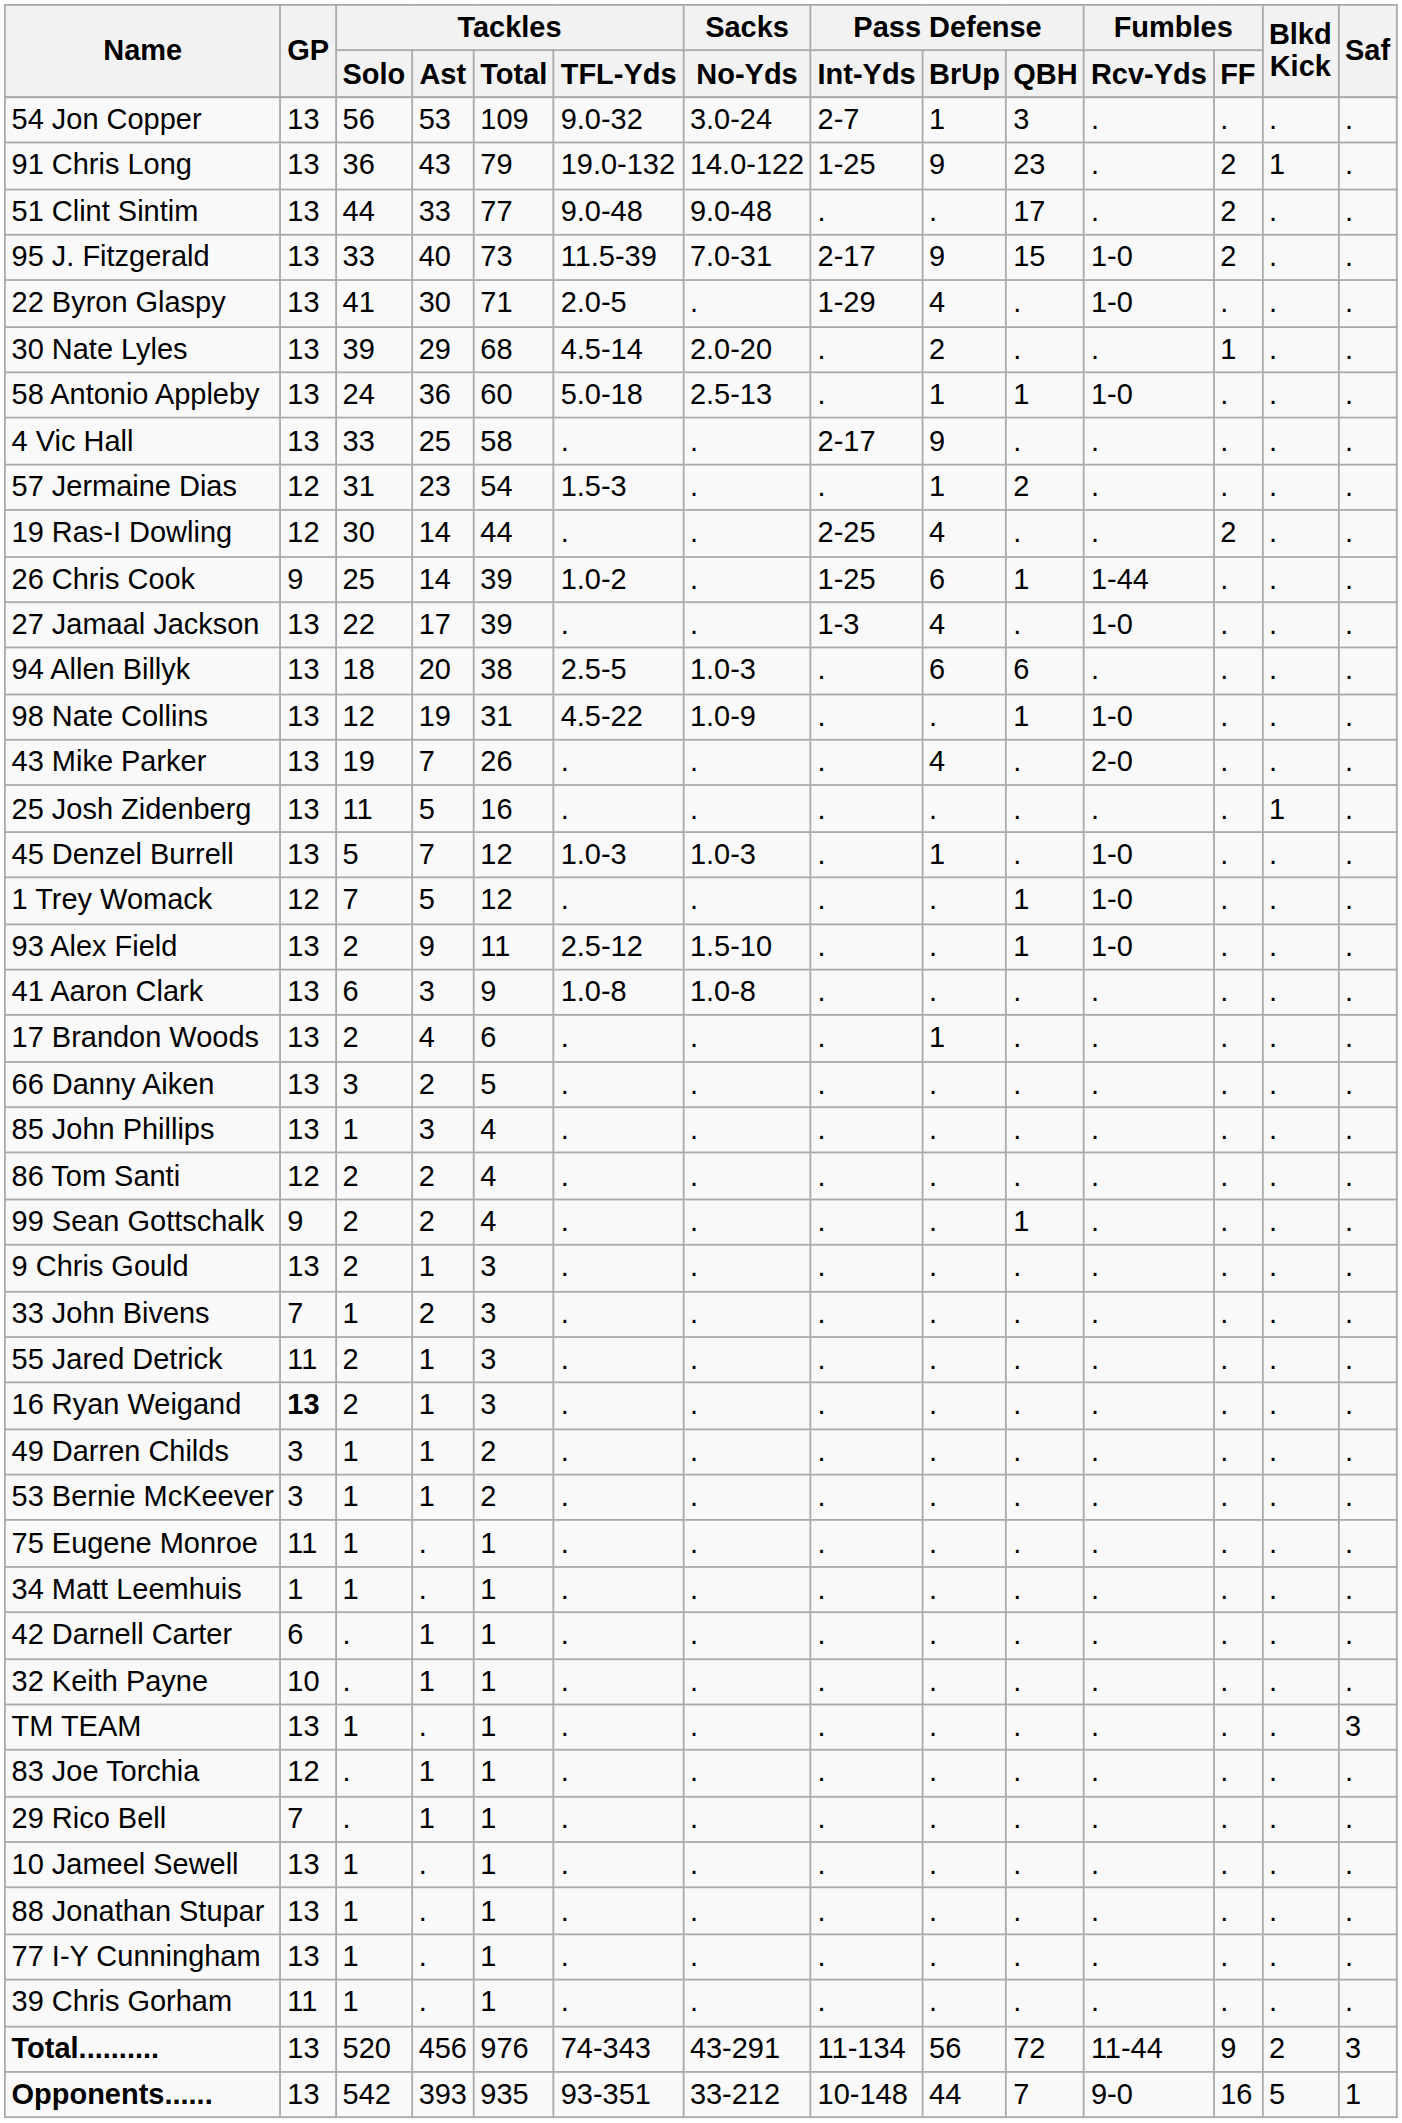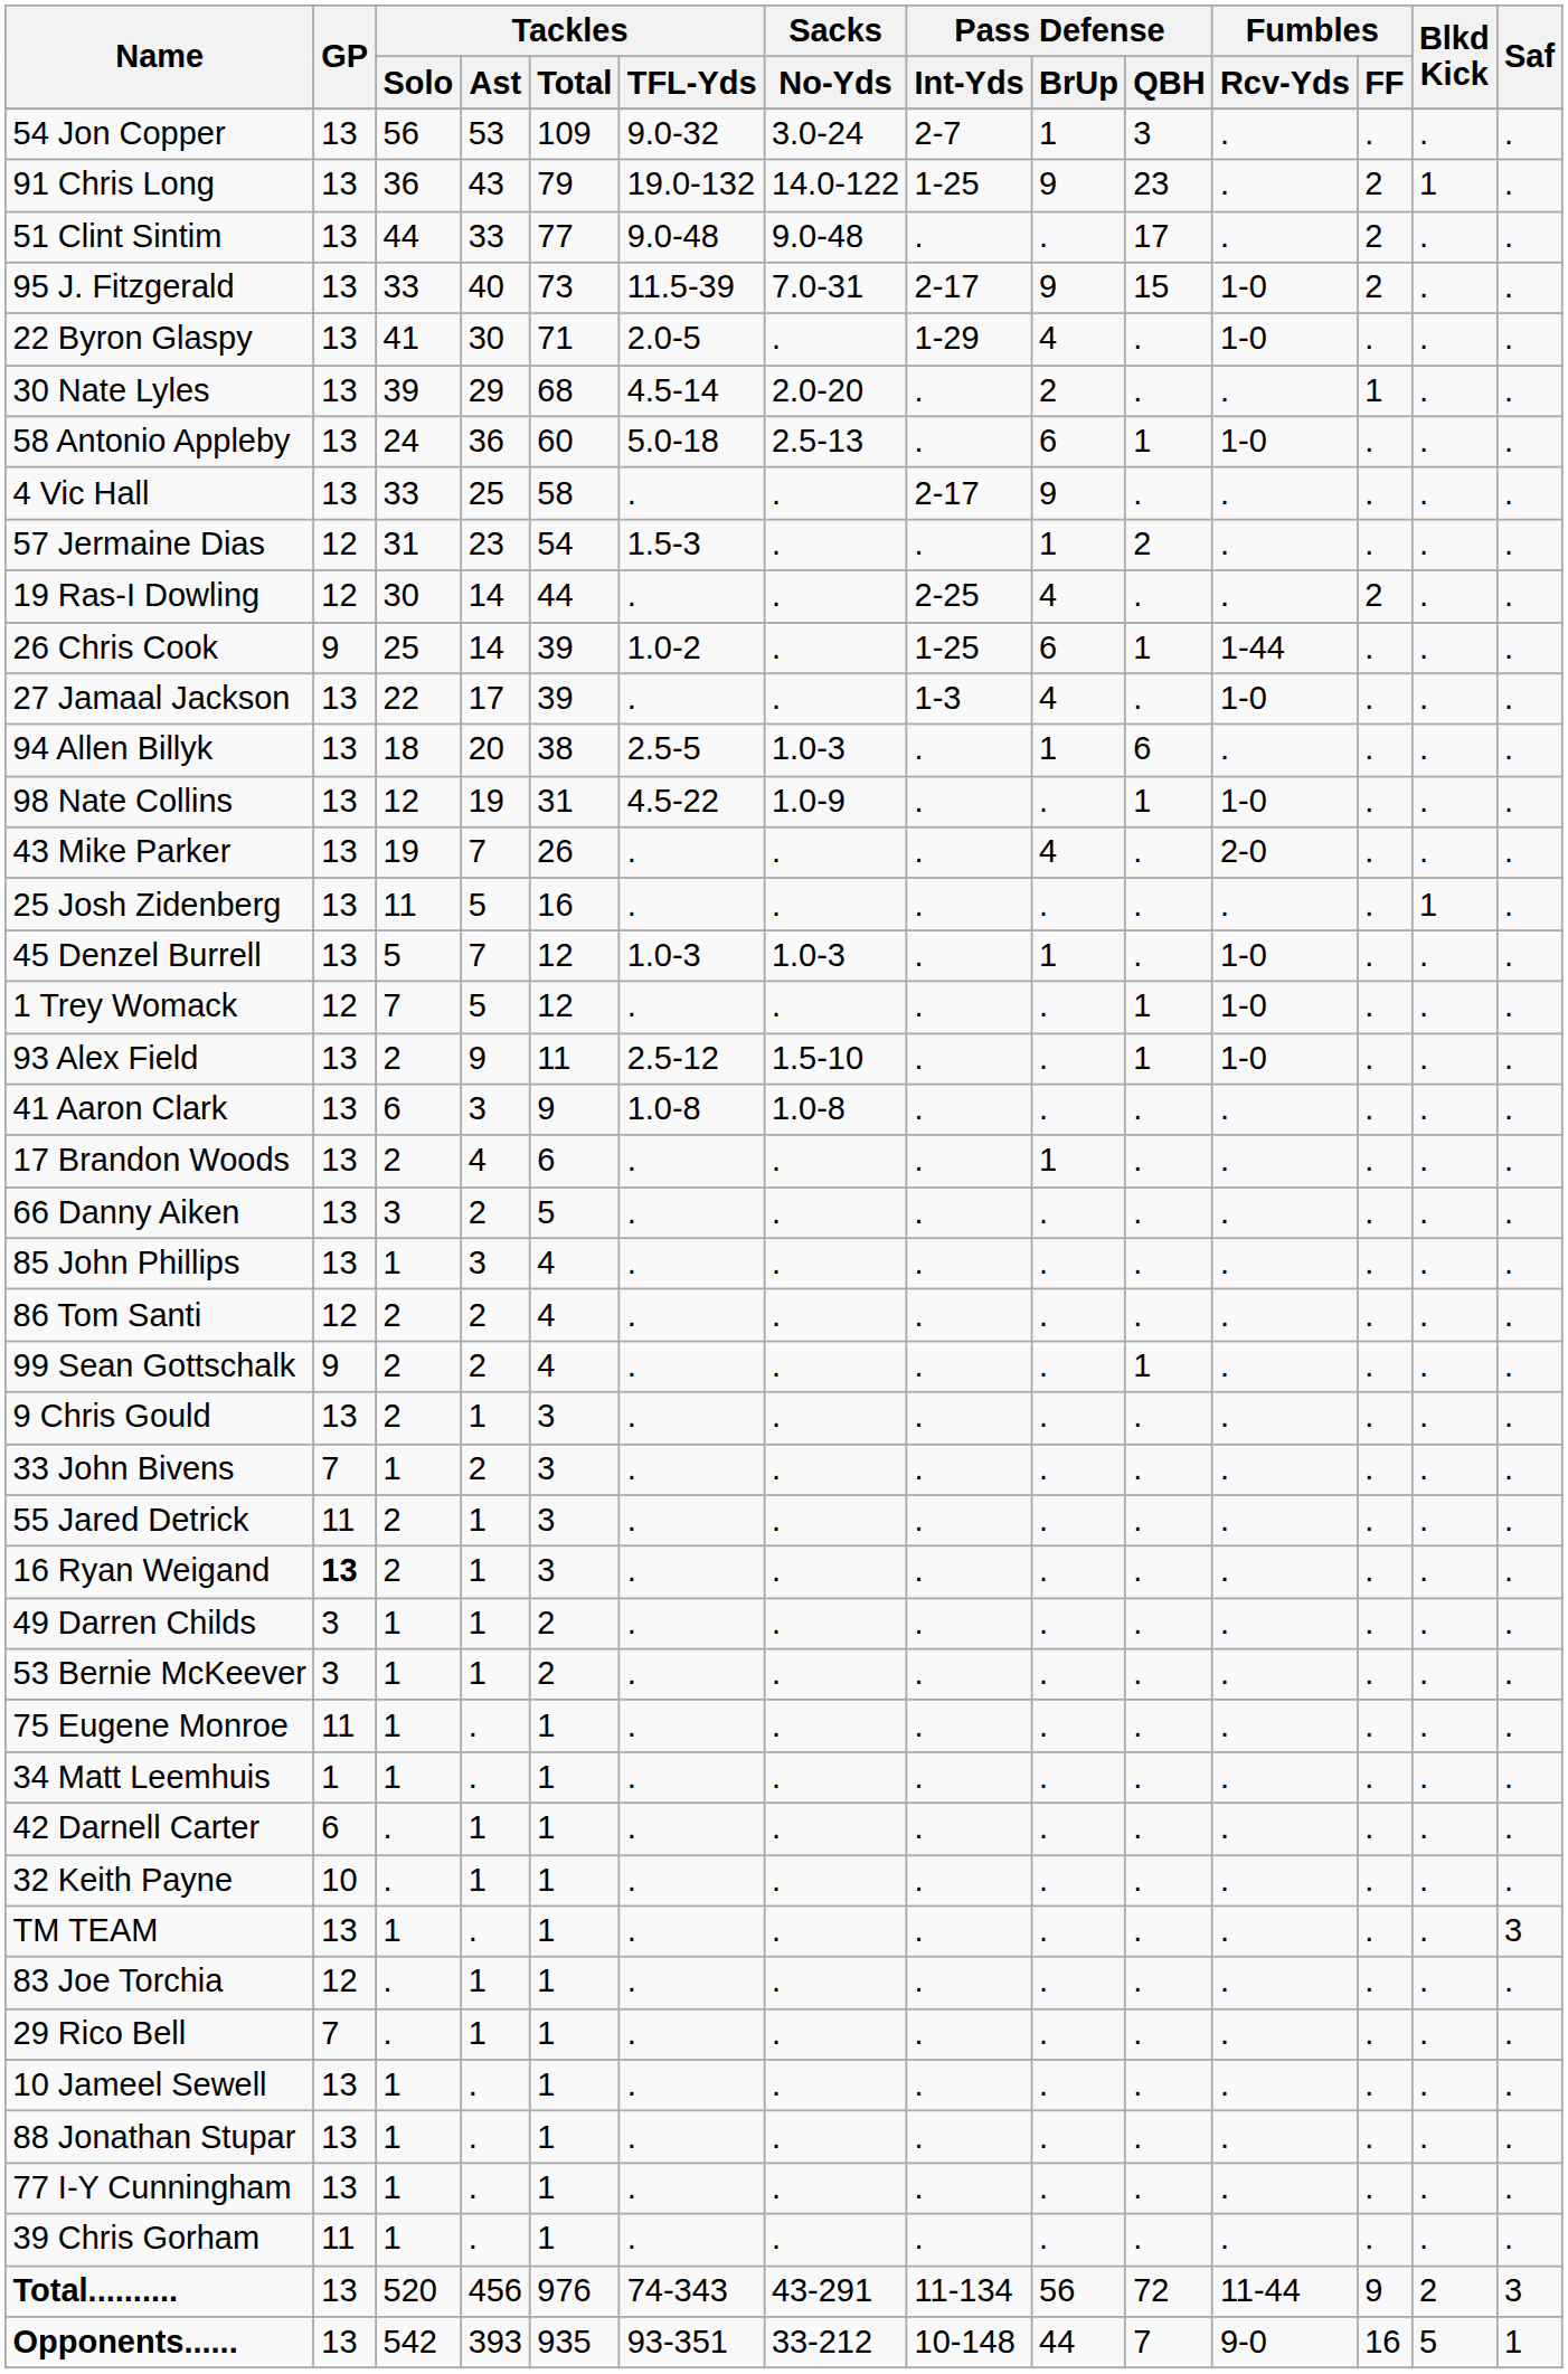 <table class="wikitable" style="white-space:nowrap;">
 <tr>
 <th rowspan="2">Name</th>
 <th rowspan="2">GP</th>
 <th colspan="4">Tackles</th>
 <th>Sacks</th>
 <th colspan="3">Pass Defense</th>
 <th colspan="2">Fumbles</th>
 <th rowspan="2">Blkd<br>Kick</th>
 <th rowspan="2">Saf</th>
 </tr>
 <tr>
 <th>Solo</th>
 <th>Ast</th>
 <th>Total</th>
 <th>TFL-Yds</th>
 <th>No-Yds</th>
 <th>Int-Yds</th>
 <th>BrUp</th>
 <th>QBH</th>
 <th>Rcv-Yds</th>
 <th>FF</th>
 </tr>
 <tr>
 </tr>
 <tr>
 <td>54 Jon Copper</td>
 <td>13</td>
 <td>56</td>
 <td>53</td>
 <td>109</td>
 <td>9.0-32</td>
 <td>3.0-24</td>
 <td>2-7</td>
 <td>1</td>
 <td>3</td>
 <td>.</td>
 <td>.</td>
 <td>.</td>
 <td>.</td>
 </tr>
 <tr>
 <td>91 Chris Long</td>
 <td>13</td>
 <td>36</td>
 <td>43</td>
 <td>79</td>
 <td>19.0-132</td>
 <td>14.0-122</td>
 <td>1-25</td>
 <td>9</td>
 <td>23</td>
 <td>.</td>
 <td>2</td>
 <td>1</td>
 <td>.</td>
 </tr>
 <tr>
 <td>51 Clint Sintim</td>
 <td>13</td>
 <td>44</td>
 <td>33</td>
 <td>77</td>
 <td>9.0-48</td>
 <td>9.0-48</td>
 <td>.</td>
 <td>.</td>
 <td>17</td>
 <td>.</td>
 <td>2</td>
 <td>.</td>
 <td>.</td>
 </tr>
 <tr>
 <td>95 J. Fitzgerald</td>
 <td>13</td>
 <td>33</td>
 <td>40</td>
 <td>73</td>
 <td>11.5-39</td>
 <td>7.0-31</td>
 <td>2-17</td>
 <td>9</td>
 <td>15</td>
 <td>1-0</td>
 <td>2</td>
 <td>.</td>
 <td>.</td>
 </tr>
 <tr>
 <td>22 Byron Glaspy</td>
 <td>13</td>
 <td>41</td>
 <td>30</td>
 <td>71</td>
 <td>2.0-5</td>
 <td>.</td>
 <td>1-29</td>
 <td>4</td>
 <td>.</td>
 <td>1-0</td>
 <td>.</td>
 <td>.</td>
 <td>.</td>
 </tr>
 <tr>
 <td>30 Nate Lyles</td>
 <td>13</td>
 <td>39</td>
 <td>29</td>
 <td>68</td>
 <td>4.5-14</td>
 <td>2.0-20</td>
 <td>.</td>
 <td>2</td>
 <td>.</td>
 <td>.</td>
 <td>1</td>
 <td>.</td>
 <td>.</td>
 </tr>
 <tr>
 <td>58 Antonio Appleby</td>
 <td>13</td>
 <td>24</td>
 <td>36</td>
 <td>60</td>
 <td>5.0-18</td>
 <td>2.5-13</td>
 <td>.</td>
-<td>1</td>
+<td>6</td>
 <td>1</td>
 <td>1-0</td>
 <td>.</td>
 <td>.</td>
 <td>.</td>
 </tr>
 <tr>
 <td>4 Vic Hall</td>
 <td>13</td>
 <td>33</td>
 <td>25</td>
 <td>58</td>
 <td>.</td>
 <td>.</td>
 <td>2-17</td>
 <td>9</td>
 <td>.</td>
 <td>.</td>
 <td>.</td>
 <td>.</td>
 <td>.</td>
 </tr>
 <tr>
 <td>57 Jermaine Dias</td>
 <td>12</td>
 <td>31</td>
 <td>23</td>
 <td>54</td>
 <td>1.5-3</td>
 <td>.</td>
 <td>.</td>
 <td>1</td>
 <td>2</td>
 <td>.</td>
 <td>.</td>
 <td>.</td>
 <td>.</td>
 </tr>
 <tr>
 <td>19 Ras-I Dowling</td>
 <td>12</td>
 <td>30</td>
 <td>14</td>
 <td>44</td>
 <td>.</td>
 <td>.</td>
 <td>2-25</td>
 <td>4</td>
 <td>.</td>
 <td>.</td>
 <td>2</td>
 <td>.</td>
 <td>.</td>
 </tr>
 <tr>
 <td>26 Chris Cook</td>
 <td>9</td>
 <td>25</td>
 <td>14</td>
 <td>39</td>
 <td>1.0-2</td>
 <td>.</td>
 <td>1-25</td>
 <td>6</td>
 <td>1</td>
 <td>1-44</td>
 <td>.</td>
 <td>.</td>
 <td>.</td>
 </tr>
 <tr>
 <td>27 Jamaal Jackson</td>
 <td>13</td>
 <td>22</td>
 <td>17</td>
 <td>39</td>
 <td>.</td>
 <td>.</td>
 <td>1-3</td>
 <td>4</td>
 <td>.</td>
 <td>1-0</td>
 <td>.</td>
 <td>.</td>
 <td>.</td>
 </tr>
 <tr>
 <td>94 Allen Billyk</td>
 <td>13</td>
 <td>18</td>
 <td>20</td>
 <td>38</td>
 <td>2.5-5</td>
 <td>1.0-3</td>
 <td>.</td>
-<td>6</td>
+<td>1</td>
 <td>6</td>
 <td>.</td>
 <td>.</td>
 <td>.</td>
 <td>.</td>
 </tr>
 <tr>
 <td>98 Nate Collins</td>
 <td>13</td>
 <td>12</td>
 <td>19</td>
 <td>31</td>
 <td>4.5-22</td>
 <td>1.0-9</td>
 <td>.</td>
 <td>.</td>
 <td>1</td>
 <td>1-0</td>
 <td>.</td>
 <td>.</td>
 <td>.</td>
 </tr>
 <tr>
 <td>43 Mike Parker</td>
 <td>13</td>
 <td>19</td>
 <td>7</td>
 <td>26</td>
 <td>.</td>
 <td>.</td>
 <td>.</td>
 <td>4</td>
 <td>.</td>
 <td>2-0</td>
 <td>.</td>
 <td>.</td>
 <td>.</td>
 </tr>
 <tr>
 <td>25 Josh Zidenberg</td>
 <td>13</td>
 <td>11</td>
 <td>5</td>
 <td>16</td>
 <td>.</td>
 <td>.</td>
 <td>.</td>
 <td>.</td>
 <td>.</td>
 <td>.</td>
 <td>.</td>
 <td>1</td>
 <td>.</td>
 </tr>
 <tr>
 <td>45 Denzel Burrell</td>
 <td>13</td>
 <td>5</td>
 <td>7</td>
 <td>12</td>
 <td>1.0-3</td>
 <td>1.0-3</td>
 <td>.</td>
 <td>1</td>
 <td>.</td>
 <td>1-0</td>
 <td>.</td>
 <td>.</td>
 <td>.</td>
 </tr>
 <tr>
 <td>1 Trey Womack</td>
 <td>12</td>
 <td>7</td>
 <td>5</td>
 <td>12</td>
 <td>.</td>
 <td>.</td>
 <td>.</td>
 <td>.</td>
 <td>1</td>
 <td>1-0</td>
 <td>.</td>
 <td>.</td>
 <td>.</td>
 </tr>
 <tr>
 <td>93 Alex Field</td>
 <td>13</td>
 <td>2</td>
 <td>9</td>
 <td>11</td>
 <td>2.5-12</td>
 <td>1.5-10</td>
 <td>.</td>
 <td>.</td>
 <td>1</td>
 <td>1-0</td>
 <td>.</td>
 <td>.</td>
 <td>.</td>
 </tr>
 <tr>
 <td>41 Aaron Clark</td>
 <td>13</td>
 <td>6</td>
 <td>3</td>
 <td>9</td>
 <td>1.0-8</td>
 <td>1.0-8</td>
 <td>.</td>
 <td>.</td>
 <td>.</td>
 <td>.</td>
 <td>.</td>
 <td>.</td>
 <td>.</td>
 </tr>
 <tr>
 <td>17 Brandon Woods</td>
 <td>13</td>
 <td>2</td>
 <td>4</td>
 <td>6</td>
 <td>.</td>
 <td>.</td>
 <td>.</td>
 <td>1</td>
 <td>.</td>
 <td>.</td>
 <td>.</td>
 <td>.</td>
 <td>.</td>
 </tr>
 <tr>
 <td>66 Danny Aiken</td>
 <td>13</td>
 <td>3</td>
 <td>2</td>
 <td>5</td>
 <td>.</td>
 <td>.</td>
 <td>.</td>
 <td>.</td>
 <td>.</td>
 <td>.</td>
 <td>.</td>
 <td>.</td>
 <td>.</td>
 </tr>
 <tr>
 <td>85 John Phillips</td>
 <td>13</td>
 <td>1</td>
 <td>3</td>
 <td>4</td>
 <td>.</td>
 <td>.</td>
 <td>.</td>
 <td>.</td>
 <td>.</td>
 <td>.</td>
 <td>.</td>
 <td>.</td>
 <td>.</td>
 </tr>
 <tr>
 <td>86 Tom Santi</td>
 <td>12</td>
 <td>2</td>
 <td>2</td>
 <td>4</td>
 <td>.</td>
 <td>.</td>
 <td>.</td>
 <td>.</td>
 <td>.</td>
 <td>.</td>
 <td>.</td>
 <td>.</td>
 <td>.</td>
 </tr>
 <tr>
 <td>99 Sean Gottschalk</td>
 <td>9</td>
 <td>2</td>
 <td>2</td>
 <td>4</td>
 <td>.</td>
 <td>.</td>
 <td>.</td>
 <td>.</td>
 <td>1</td>
 <td>.</td>
 <td>.</td>
 <td>.</td>
 <td>.</td>
 </tr>
 <tr>
 <td>9 Chris Gould</td>
 <td>13</td>
 <td>2</td>
 <td>1</td>
 <td>3</td>
 <td>.</td>
 <td>.</td>
 <td>.</td>
 <td>.</td>
 <td>.</td>
 <td>.</td>
 <td>.</td>
 <td>.</td>
 <td>.</td>
 </tr>
 <tr>
 <td>33 John Bivens</td>
 <td>7</td>
 <td>1</td>
 <td>2</td>
 <td>3</td>
 <td>.</td>
 <td>.</td>
 <td>.</td>
 <td>.</td>
 <td>.</td>
 <td>.</td>
 <td>.</td>
 <td>.</td>
 <td>.</td>
 </tr>
 <tr>
 <td>55 Jared Detrick</td>
 <td>11</td>
 <td>2</td>
 <td>1</td>
 <td>3</td>
 <td>.</td>
 <td>.</td>
 <td>.</td>
 <td>.</td>
 <td>.</td>
 <td>.</td>
 <td>.</td>
 <td>.</td>
 <td>.</td>
 </tr>
 <tr>
 <td>16 Ryan Weigand</td>
 <td><strong>13</strong></td>
 <td>2</td>
 <td>1</td>
 <td>3</td>
 <td>.</td>
 <td>.</td>
 <td>.</td>
 <td>.</td>
 <td>.</td>
 <td>.</td>
 <td>.</td>
 <td>.</td>
 <td>.</td>
 </tr>
 <tr>
 <td>49 Darren Childs</td>
 <td>3</td>
 <td>1</td>
 <td>1</td>
 <td>2</td>
 <td>.</td>
 <td>.</td>
 <td>.</td>
 <td>.</td>
 <td>.</td>
 <td>.</td>
 <td>.</td>
 <td>.</td>
 <td>.</td>
 </tr>
 <tr>
 <td>53 Bernie McKeever</td>
 <td>3</td>
 <td>1</td>
 <td>1</td>
 <td>2</td>
 <td>.</td>
 <td>.</td>
 <td>.</td>
 <td>.</td>
 <td>.</td>
 <td>.</td>
 <td>.</td>
 <td>.</td>
 <td>.</td>
 </tr>
 <tr>
 <td>75 Eugene Monroe</td>
 <td>11</td>
 <td>1</td>
 <td>.</td>
 <td>1</td>
 <td>.</td>
 <td>.</td>
 <td>.</td>
 <td>.</td>
 <td>.</td>
 <td>.</td>
 <td>.</td>
 <td>.</td>
 <td>.</td>
 </tr>
 <tr>
 <td>34 Matt Leemhuis</td>
 <td>1</td>
 <td>1</td>
 <td>.</td>
 <td>1</td>
 <td>.</td>
 <td>.</td>
 <td>.</td>
 <td>.</td>
 <td>.</td>
 <td>.</td>
 <td>.</td>
 <td>.</td>
 <td>.</td>
 </tr>
 <tr>
 <td>42 Darnell Carter</td>
 <td>6</td>
 <td>.</td>
 <td>1</td>
 <td>1</td>
 <td>.</td>
 <td>.</td>
 <td>.</td>
 <td>.</td>
 <td>.</td>
 <td>.</td>
 <td>.</td>
 <td>.</td>
 <td>.</td>
 </tr>
 <tr>
 <td>32 Keith Payne</td>
 <td>10</td>
 <td>.</td>
 <td>1</td>
 <td>1</td>
 <td>.</td>
 <td>.</td>
 <td>.</td>
 <td>.</td>
 <td>.</td>
 <td>.</td>
 <td>.</td>
 <td>.</td>
 <td>.</td>
 </tr>
 <tr>
 <td>TM TEAM</td>
 <td>13</td>
 <td>1</td>
 <td>.</td>
 <td>1</td>
 <td>.</td>
 <td>.</td>
 <td>.</td>
 <td>.</td>
 <td>.</td>
 <td>.</td>
 <td>.</td>
 <td>.</td>
 <td>3</td>
 </tr>
 <tr>
 <td>83 Joe Torchia</td>
 <td>12</td>
 <td>.</td>
 <td>1</td>
 <td>1</td>
 <td>.</td>
 <td>.</td>
 <td>.</td>
 <td>.</td>
 <td>.</td>
 <td>.</td>
 <td>.</td>
 <td>.</td>
 <td>.</td>
 </tr>
 <tr>
 <td>29 Rico Bell</td>
 <td>7</td>
 <td>.</td>
 <td>1</td>
 <td>1</td>
 <td>.</td>
 <td>.</td>
 <td>.</td>
 <td>.</td>
 <td>.</td>
 <td>.</td>
 <td>.</td>
 <td>.</td>
 <td>.</td>
 </tr>
 <tr>
 <td>10 Jameel Sewell</td>
 <td>13</td>
 <td>1</td>
 <td>.</td>
 <td>1</td>
 <td>.</td>
 <td>.</td>
 <td>.</td>
 <td>.</td>
 <td>.</td>
 <td>.</td>
 <td>.</td>
 <td>.</td>
 <td>.</td>
 </tr>
 <tr>
 <td>88 Jonathan Stupar</td>
 <td>13</td>
 <td>1</td>
 <td>.</td>
 <td>1</td>
 <td>.</td>
 <td>.</td>
 <td>.</td>
 <td>.</td>
 <td>.</td>
 <td>.</td>
 <td>.</td>
 <td>.</td>
 <td>.</td>
 </tr>
 <tr>
 <td>77 I-Y Cunningham</td>
 <td>13</td>
 <td>1</td>
 <td>.</td>
 <td>1</td>
 <td>.</td>
 <td>.</td>
 <td>.</td>
 <td>.</td>
 <td>.</td>
 <td>.</td>
 <td>.</td>
 <td>.</td>
 <td>.</td>
 </tr>
 <tr>
 <td>39 Chris Gorham</td>
 <td>11</td>
 <td>1</td>
 <td>.</td>
 <td>1</td>
 <td>.</td>
 <td>.</td>
 <td>.</td>
 <td>.</td>
 <td>.</td>
 <td>.</td>
 <td>.</td>
 <td>.</td>
 <td>.</td>
 </tr>
 <tr>
 <td><strong>Total..........</strong></td>
 <td>13</td>
 <td>520</td>
 <td>456</td>
 <td>976</td>
 <td>74-343</td>
 <td>43-291</td>
 <td>11-134</td>
 <td>56</td>
 <td>72</td>
 <td>11-44</td>
 <td>9</td>
 <td>2</td>
 <td>3</td>
 </tr>
 <tr>
 <td><strong>Opponents......</strong></td>
 <td>13</td>
 <td>542</td>
 <td>393</td>
 <td>935</td>
 <td>93-351</td>
 <td>33-212</td>
 <td>10-148</td>
 <td>44</td>
 <td>7</td>
 <td>9-0</td>
 <td>16</td>
 <td>5</td>
 <td>1</td>
 </tr>
 </table>
